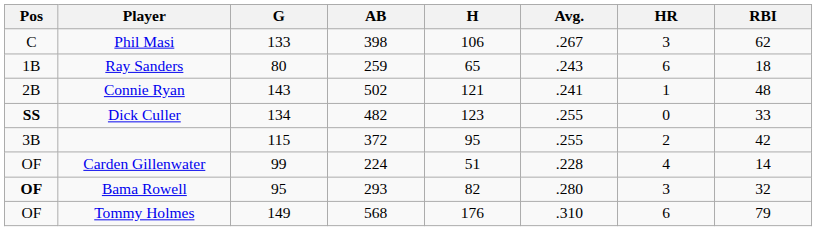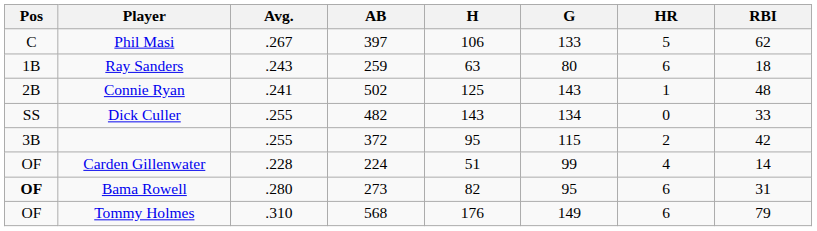 <table class="wikitable sortable">
 <tr>
 <th bgcolor="#DDDDFF" width="5%">Pos</th>
 <th bgcolor="#DDDDFF" width="16%">Player</th>
-<th bgcolor="#DDDDFF" width="9%">G</th>
+<th bgcolor="#DDDDFF" width="9%">Avg.</th>
 <th bgcolor="#DDDDFF" width="9%">AB</th>
 <th bgcolor="#DDDDFF" width="9%">H</th>
-<th bgcolor="#DDDDFF" width="9%">Avg.</th>
+<th bgcolor="#DDDDFF" width="9%">G</th>
 <th bgcolor="#DDDDFF" width="9%">HR</th>
 <th bgcolor="#DDDDFF" width="9%">RBI</th>
 </tr>
 <tr align="center">
 <td>C</td>
 <td><a href='#'>Phil Masi</a></td>
+<td>.267</td>
+<td>397</td>
+<td>106</td>
 <td>133</td>
-<td>398</td>
-<td>106</td>
-<td>.267</td>
-<td>3</td>
+<td>5</td>
 <td>62</td>
 </tr>
 <tr align="center">
 <td>1B</td>
 <td><a href='#'>Ray Sanders</a></td>
+<td>.243</td>
+<td>259</td>
+<td>63</td>
 <td>80</td>
-<td>259</td>
-<td>65</td>
-<td>.243</td>
 <td>6</td>
 <td>18</td>
 </tr>
 <tr align="center">
 <td>2B</td>
 <td><a href='#'>Connie Ryan</a></td>
+<td>.241</td>
+<td>502</td>
+<td>125</td>
 <td>143</td>
-<td>502</td>
-<td>121</td>
-<td>.241</td>
 <td>1</td>
 <td>48</td>
 </tr>
 <tr align="center">
-<td><strong>SS</strong></td>
+<td>SS</td>
 <td><a href='#'>Dick Culler</a></td>
+<td>.255</td>
+<td>482</td>
+<td>143</td>
 <td>134</td>
-<td>482</td>
-<td>123</td>
-<td>.255</td>
 <td>0</td>
 <td>33</td>
 </tr>
 <tr align="center">
 <td>3B</td>
 <td></td>
-<td>115</td>
+<td>.255</td>
 <td>372</td>
 <td>95</td>
-<td>.255</td>
+<td>115</td>
 <td>2</td>
 <td>42</td>
 </tr>
 <tr align="center">
 <td>OF</td>
 <td><a href='#'>Carden Gillenwater</a></td>
-<td>99</td>
+<td>.228</td>
 <td>224</td>
 <td>51</td>
-<td>.228</td>
+<td>99</td>
 <td>4</td>
 <td>14</td>
 </tr>
 <tr align="center">
 <td><strong>OF</strong></td>
 <td><a href='#'>Bama Rowell</a></td>
+<td>.280</td>
+<td>273</td>
+<td>82</td>
 <td>95</td>
-<td>293</td>
-<td>82</td>
-<td>.280</td>
-<td>3</td>
-<td>32</td>
+<td>6</td>
+<td>31</td>
 </tr>
 <tr align="center">
 <td>OF</td>
 <td><a href='#'>Tommy Holmes</a></td>
-<td>149</td>
+<td>.310</td>
 <td>568</td>
 <td>176</td>
-<td>.310</td>
+<td>149</td>
 <td>6</td>
 <td>79</td>
 </tr>
 </table>
